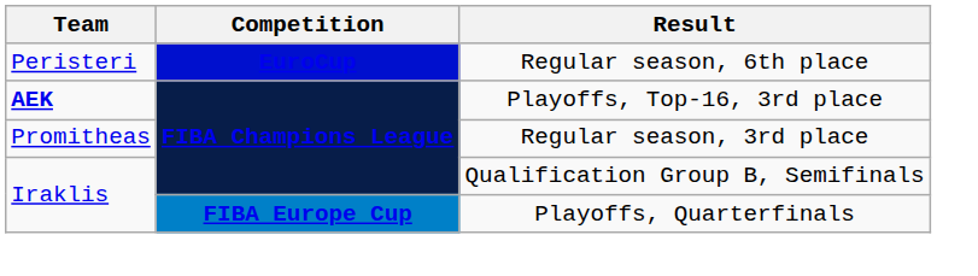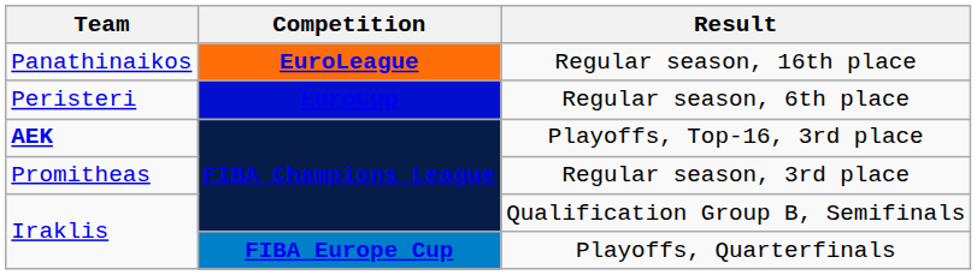 <table class="wikitable sortable">
 <tr>
 <th>Team</th>
 <th>Competition</th>
 <th>Result</th>
+</tr>
+<tr>
+<td><a href='#'>Panathinaikos</a></td>
+<td rowspan="1" style="background:#ff6d09;color:#ffffff;text-align:center"><strong><a href='#'><span>EuroLeague</span></a></strong></td>
+<td style="text-align:center">Regular season, 16th place</td>
 </tr>
 <tr>
 <td><a href='#'>Peristeri</a></td>
 <td rowspan="1" style="background-color:#0010CE;color:white;text-align:center"><strong><a href='#'><span>EuroCup</span></a></strong></td>
 <td style="text-align:center">Regular season, 6th place</td>
 </tr>
 <tr>
 <td><strong><a href='#'>AEK</a></strong></td>
 <td rowspan="3" style="background-color:#071D49;color:#D0D3D4;text-align:center"><strong><a href='#'><span>FIBA Champions League</span></a></strong></td>
 <td style="text-align:center">Playoffs, Top-16, 3rd place</td>
 </tr>
 <tr>
 <td><a href='#'>Promitheas</a></td>
 <td style="text-align:center">Regular season, 3rd place</td>
 </tr>
 <tr>
 <td rowspan=2><a href='#'>Iraklis</a></td>
 <td style="text-align:center">Qualification Group B, Semifinals</td>
 </tr>
 <tr>
 <td rowspan=2 style="background-color:#0080C8;color:white;text-align:center"><strong><a href='#'><span>FIBA Europe Cup</span></a></strong></td>
 <td style="text-align:center">Playoffs, Quarterfinals</td>
 </tr>
 </table>
